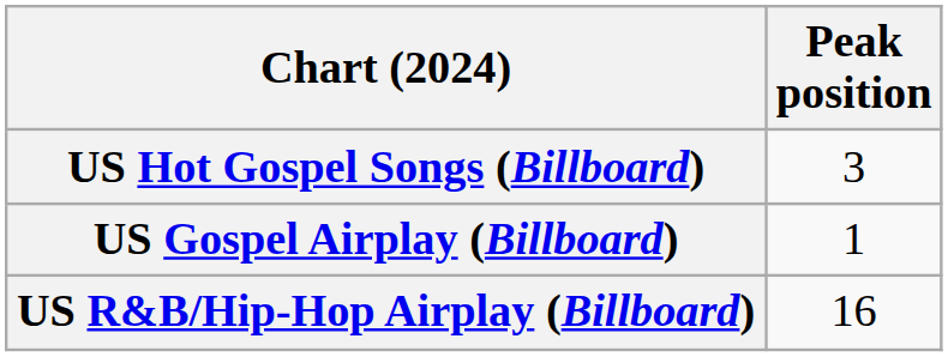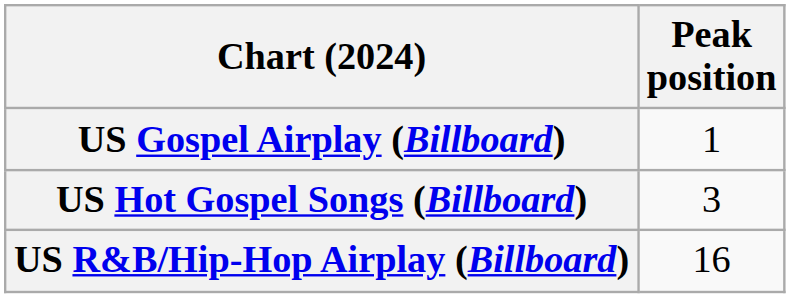 <table class="wikitable sortable plainrowheaders" style="text-align:center">
 <tr>
 <th scope="col">Chart (2024)</th>
 <th scope="col">Peak<br>position</th>
 </tr>
 <tr>
+<th scope="row">US <a href='#'>Gospel Airplay</a> (<em><a href='#'>Billboard</a></em>)</th>
+<td>1</td>
+</tr>
+<tr>
 <th scope="row">US <a href='#'>Hot Gospel Songs</a> (<em><a href='#'>Billboard</a></em>)</th>
 <td>3</td>
-</tr>
-<tr>
-<th scope="row">US <a href='#'>Gospel Airplay</a> (<em><a href='#'>Billboard</a></em>)</th>
-<td>1</td>
 </tr>
 <tr>
 <th scope="row">US <a href='#'>R&B/Hip-Hop Airplay</a> (<em><a href='#'>Billboard</a></em>)</th>
 <td>16</td>
 </tr>
 </table>
